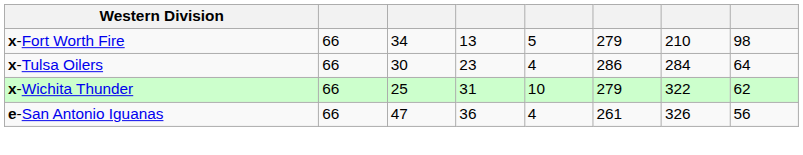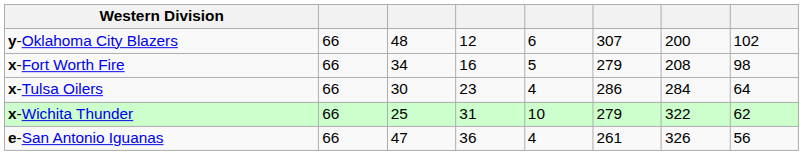 <table class="wikitable sortable">
 <tr>
 <th style="width:20em;" class="unsortable">Western Division</th>
 <th style="width:4em;" class="unsortable"></th>
 <th style="width:4em;"></th>
 <th style="width:4em;"></th>
 <th style="width:4em;"></th>
 <th style="width:4em;"></th>
 <th style="width:4em;"></th>
 <th style="width:4em;"></th>
 </tr>
 <tr>
+<td><strong>y</strong>-<a href='#'>Oklahoma City Blazers</a></td>
+<td>66</td>
+<td>48</td>
+<td>12</td>
+<td>6</td>
+<td>307</td>
+<td>200</td>
+<td>102</td>
+</tr>
+<tr>
 <td><strong>x</strong>-<a href='#'>Fort Worth Fire</a></td>
 <td>66</td>
 <td>34</td>
-<td>13</td>
+<td>16</td>
 <td>5</td>
 <td>279</td>
-<td>210</td>
+<td>208</td>
 <td>98</td>
 </tr>
 <tr>
 <td><strong>x</strong>-<a href='#'>Tulsa Oilers</a></td>
 <td>66</td>
 <td>30</td>
 <td>23</td>
 <td>4</td>
 <td>286</td>
 <td>284</td>
 <td>64</td>
 </tr>
 <tr bgcolor="#ccffcc">
 <td><strong>x</strong>-<a href='#'>Wichita Thunder</a></td>
 <td>66</td>
 <td>25</td>
 <td>31</td>
 <td>10</td>
 <td>279</td>
 <td>322</td>
 <td>62</td>
 </tr>
 <tr>
 <td><strong>e</strong>-<a href='#'>San Antonio Iguanas</a></td>
 <td>66</td>
 <td>47</td>
 <td>36</td>
 <td>4</td>
 <td>261</td>
 <td>326</td>
 <td>56</td>
 </tr>
 </table>
